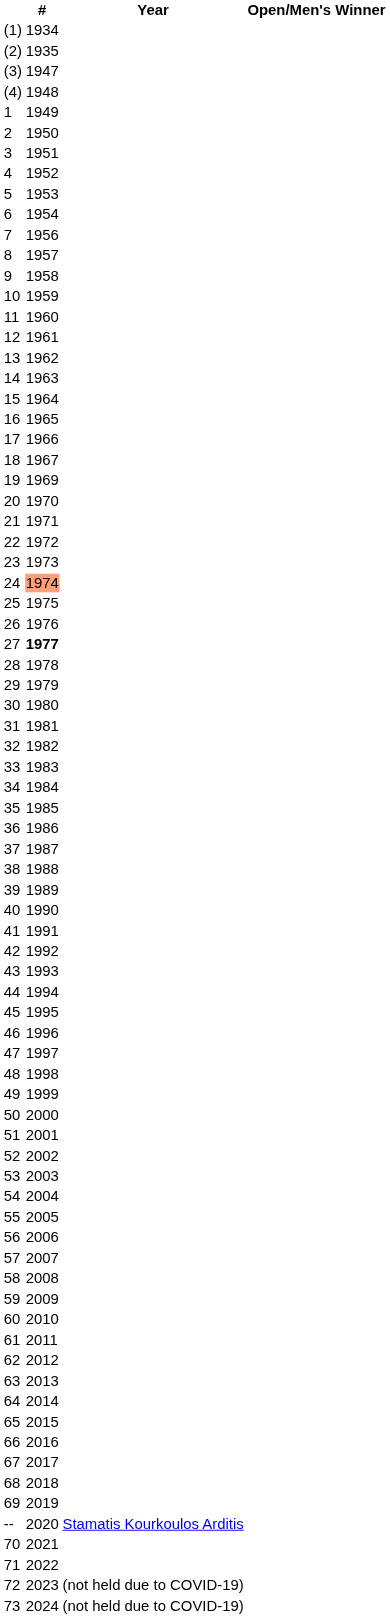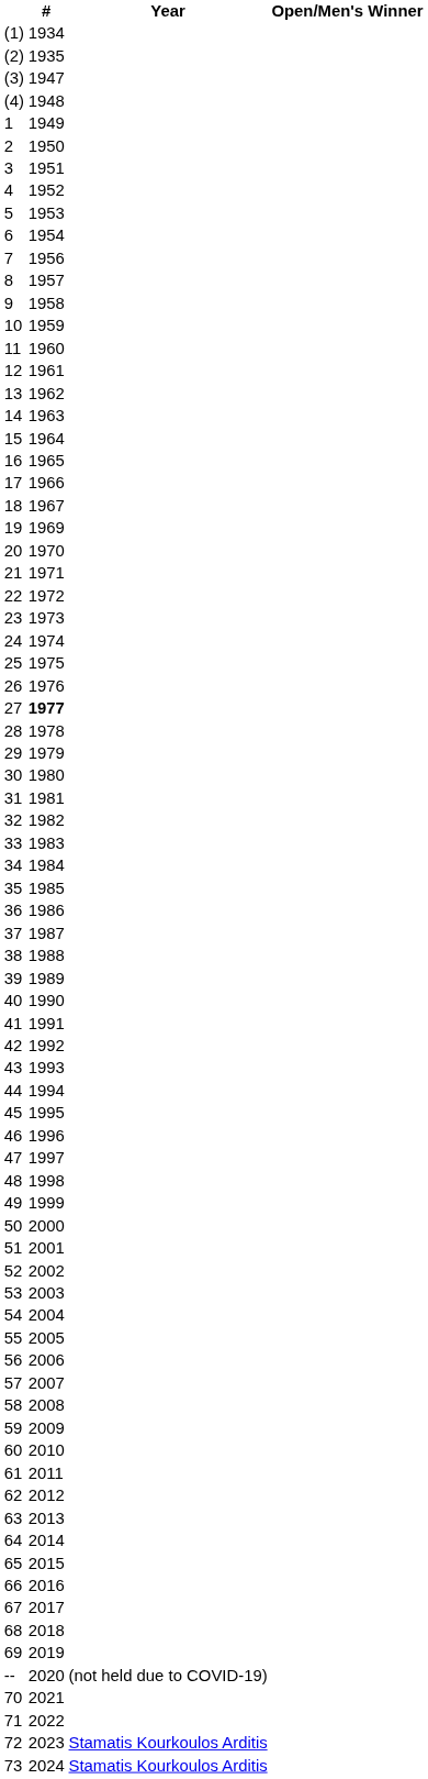 <table>
 <tr>
 <td valign="top"><br></td>
 <th>#</th>
 <th>Year</th>
 <th>Open/Men's Winner</th>
 </tr>
 <tr>
 <td>(1)</td>
 <td>1934</td>
 <td></td>
 </tr>
 <tr>
 <td>(2)</td>
 <td>1935</td>
 <td></td>
 </tr>
 <tr>
 <td>(3)</td>
 <td>1947</td>
 <td></td>
 </tr>
 <tr>
 <td>(4)</td>
 <td>1948</td>
 <td></td>
 </tr>
 <tr>
 <td>1</td>
 <td>1949</td>
 <td></td>
 </tr>
 <tr>
 <td>2</td>
 <td>1950</td>
 <td></td>
 </tr>
 <tr>
 <td>3</td>
 <td>1951</td>
 <td></td>
 </tr>
 <tr>
 <td>4</td>
 <td>1952</td>
 <td></td>
 </tr>
 <tr>
 <td>5</td>
 <td>1953</td>
 <td></td>
 </tr>
 <tr>
 <td>6</td>
 <td>1954</td>
 <td></td>
 </tr>
 <tr>
 <td>7</td>
 <td>1956</td>
 <td></td>
 </tr>
 <tr>
 <td>8</td>
 <td>1957</td>
 <td></td>
 </tr>
 <tr>
 <td>9</td>
 <td>1958</td>
 <td></td>
 </tr>
 <tr>
 <td>10</td>
 <td>1959</td>
 <td></td>
 </tr>
 <tr>
 <td>11</td>
 <td>1960</td>
 <td></td>
 </tr>
 <tr>
 <td>12</td>
 <td>1961</td>
 <td></td>
 </tr>
 <tr>
 <td>13</td>
 <td>1962</td>
 <td></td>
 </tr>
 <tr>
 <td>14</td>
 <td>1963</td>
 <td></td>
 </tr>
 <tr>
 <td>15</td>
 <td>1964</td>
 <td></td>
 </tr>
 <tr>
 <td>16</td>
 <td>1965</td>
 <td></td>
 </tr>
 <tr>
 <td>17</td>
 <td>1966</td>
 <td></td>
 </tr>
 <tr>
 <td>18</td>
 <td>1967</td>
 <td></td>
 </tr>
 <tr>
 <td>19</td>
 <td>1969</td>
 <td></td>
 </tr>
 <tr>
 <td>20</td>
 <td>1970</td>
 <td></td>
 </tr>
 <tr>
 <td>21</td>
 <td>1971</td>
 <td></td>
 </tr>
 <tr>
 <td>22</td>
 <td>1972</td>
 <td></td>
 </tr>
 <tr>
 <td>23</td>
 <td>1973</td>
 <td></td>
 </tr>
 <tr>
 <td>24</td>
-<td style="background: lightsalmon;">1974</td>
+<td>1974</td>
 <td></td>
 </tr>
 <tr>
 <td>25</td>
 <td>1975</td>
 <td></td>
 </tr>
 <tr>
 <td>26</td>
 <td>1976</td>
 <td></td>
 </tr>
 <tr>
 <td>27</td>
 <td><strong>1977</strong></td>
 <td></td>
 </tr>
 <tr>
 <td>28</td>
 <td>1978</td>
 <td></td>
 </tr>
 <tr>
 <td>29</td>
 <td>1979</td>
 <td></td>
 </tr>
 <tr>
 <td>30</td>
 <td>1980</td>
 <td></td>
 </tr>
 <tr>
 <td>31</td>
 <td>1981</td>
 <td></td>
 </tr>
 <tr>
 <td>32</td>
 <td>1982</td>
 <td></td>
 </tr>
 <tr>
 <td>33</td>
 <td>1983</td>
 <td></td>
 </tr>
 <tr>
 <td>34</td>
 <td>1984</td>
 <td></td>
 </tr>
 <tr>
 <td>35</td>
 <td>1985</td>
 <td></td>
 </tr>
 <tr>
 <td>36</td>
 <td>1986</td>
 <td></td>
 </tr>
 <tr>
 <td>37</td>
 <td>1987</td>
 <td></td>
 </tr>
 <tr>
 <td>38</td>
 <td>1988</td>
 <td></td>
 </tr>
 <tr>
 <td>39</td>
 <td>1989</td>
 <td></td>
 </tr>
 <tr>
 <td>40</td>
 <td>1990</td>
 <td></td>
 </tr>
 <tr>
 <td>41</td>
 <td>1991</td>
 <td></td>
 </tr>
 <tr>
 <td>42</td>
 <td>1992</td>
 <td></td>
 </tr>
 <tr>
 <td>43</td>
 <td>1993</td>
 <td></td>
 </tr>
 <tr>
 <td>44</td>
 <td>1994</td>
 <td></td>
 </tr>
 <tr>
 <td>45</td>
 <td>1995</td>
 <td></td>
 </tr>
 <tr>
 <td>46</td>
 <td>1996</td>
 <td></td>
 </tr>
 <tr>
 <td>47</td>
 <td>1997</td>
 <td></td>
 </tr>
 <tr>
 <td>48</td>
 <td>1998</td>
 <td></td>
 </tr>
 <tr>
 <td>49</td>
 <td>1999</td>
 <td></td>
 </tr>
 <tr>
 <td>50</td>
 <td>2000</td>
 <td></td>
 </tr>
 <tr>
 <td>51</td>
 <td>2001</td>
 <td></td>
 </tr>
 <tr>
 <td>52</td>
 <td>2002</td>
 <td></td>
 </tr>
 <tr>
 <td>53</td>
 <td>2003</td>
 <td></td>
 </tr>
 <tr>
 <td>54</td>
 <td>2004</td>
 <td></td>
 </tr>
 <tr>
 <td>55</td>
 <td>2005</td>
 <td></td>
 </tr>
 <tr>
 <td>56</td>
 <td>2006</td>
 <td></td>
 </tr>
 <tr>
 <td>57</td>
 <td>2007</td>
 <td></td>
 </tr>
 <tr>
 <td>58</td>
 <td>2008</td>
 <td></td>
 </tr>
 <tr>
 <td>59</td>
 <td>2009</td>
 <td></td>
 </tr>
 <tr>
 <td>60</td>
 <td>2010</td>
 <td></td>
 </tr>
 <tr>
 <td>61</td>
 <td>2011</td>
 <td></td>
 </tr>
 <tr>
 <td>62</td>
 <td>2012</td>
 <td></td>
 </tr>
 <tr>
 <td>63</td>
 <td>2013</td>
 <td></td>
 </tr>
 <tr>
 <td>64</td>
 <td>2014</td>
 <td></td>
 </tr>
 <tr>
 <td>65</td>
 <td>2015</td>
 <td></td>
 </tr>
 <tr>
 <td>66</td>
 <td>2016</td>
 <td></td>
 </tr>
 <tr>
 <td>67</td>
 <td>2017</td>
 <td></td>
 </tr>
 <tr>
 <td>68</td>
 <td>2018</td>
 <td></td>
 </tr>
 <tr>
 <td>69</td>
 <td>2019</td>
 <td></td>
 </tr>
 <tr>
 <td>--</td>
 <td>2020</td>
-<td><a href='#'>Stamatis Kourkoulos Arditis</a></td>
+<td>(not held due to COVID-19)</td>
 </tr>
 <tr>
 <td>70</td>
 <td>2021</td>
 <td></td>
 </tr>
 <tr>
 <td>71</td>
 <td>2022</td>
 <td></td>
 </tr>
 <tr>
 <td>72</td>
 <td>2023</td>
-<td>(not held due to COVID-19)</td>
+<td><a href='#'>Stamatis Kourkoulos Arditis</a></td>
 </tr>
 <tr>
 <td>73</td>
 <td>2024</td>
-<td>(not held due to COVID-19)</td>
+<td><a href='#'>Stamatis Kourkoulos Arditis</a></td>
 </tr>
 </table>
